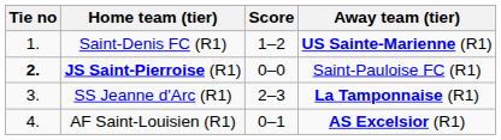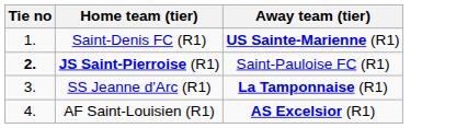 <table class="wikitable" style="text-align: center">
 <tr>
 <th>Tie no</th>
 <th>Home team (tier)</th>
-<th>Score</th>
 <th>Away team (tier)</th>
 </tr>
 <tr>
 <td>1.</td>
 <td> <a href='#'>Saint-Denis FC</a> (R1)</td>
-<td>1–2</td>
 <td><strong><a href='#'>US Sainte-Marienne</a></strong> (R1) </td>
 </tr>
 <tr>
 <td><strong>2.</strong></td>
 <td> <strong><a href='#'>JS Saint-Pierroise</a></strong> (R1)</td>
-<td>0–0  </td>
 <td><a href='#'>Saint-Pauloise FC</a> (R1) </td>
 </tr>
 <tr>
 <td>3.</td>
 <td> <a href='#'>SS Jeanne d'Arc</a> (R1)</td>
-<td>2–3</td>
 <td><strong><a href='#'>La Tamponnaise</a></strong> (R1) </td>
 </tr>
 <tr>
 <td>4.</td>
 <td> AF Saint-Louisien (R1)</td>
-<td>0–1</td>
 <td><strong><a href='#'>AS Excelsior</a></strong> (R1) </td>
 </tr>
 </table>
